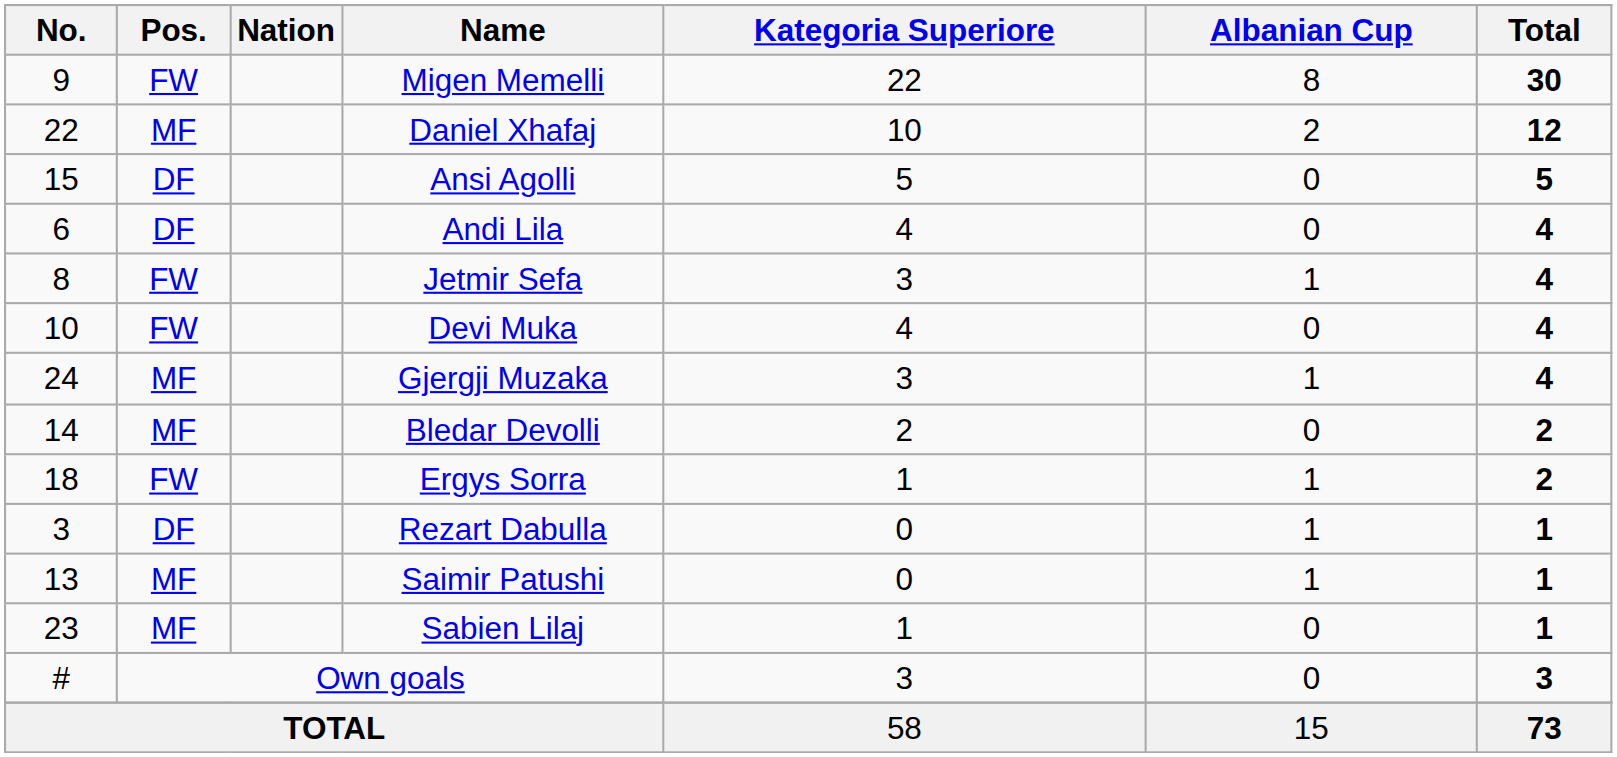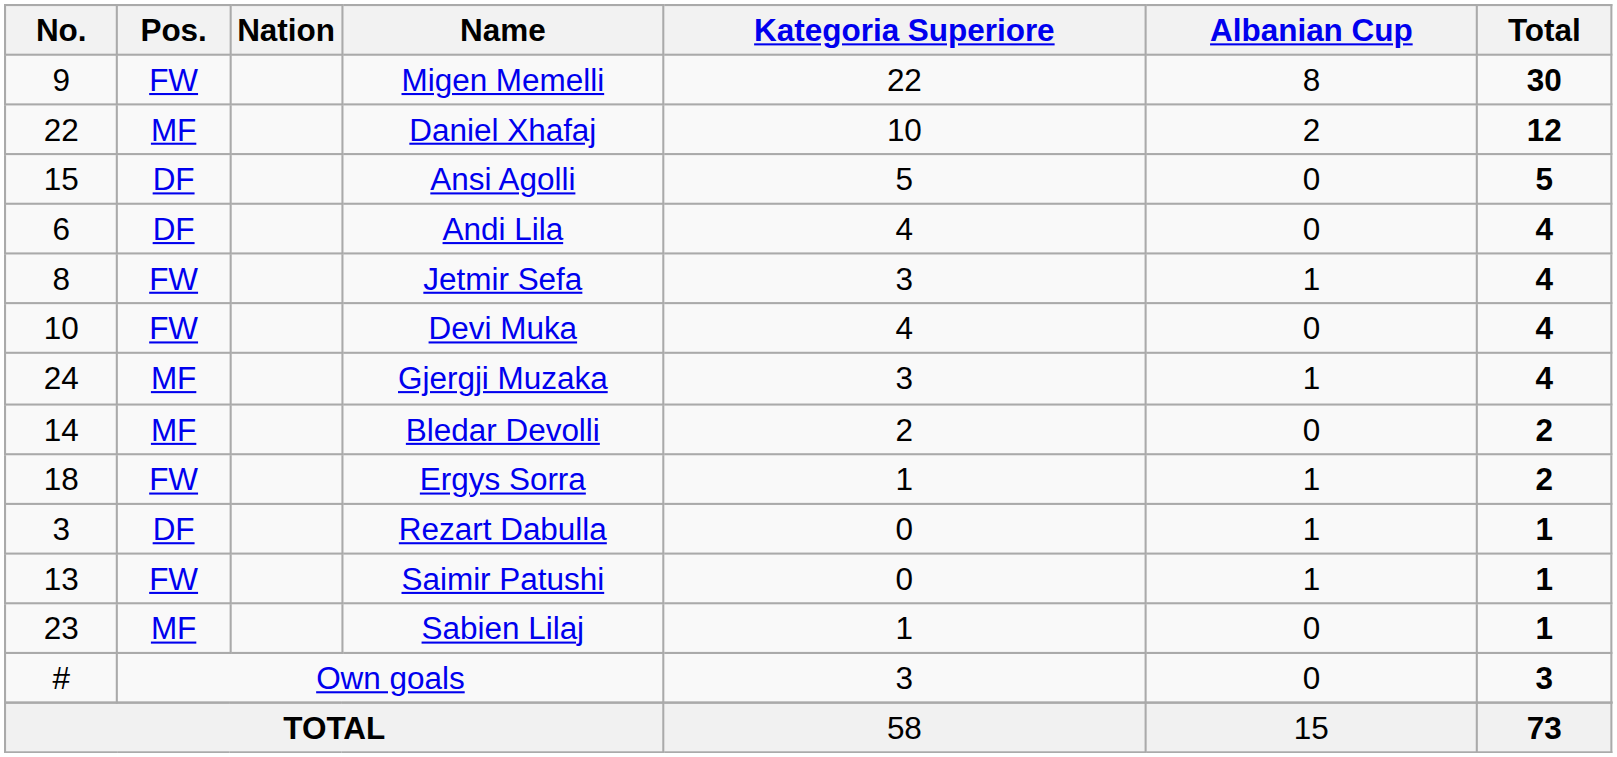 <table class="wikitable sortable" style="font-size: 95%; text-align: center;">
 <tr>
 <th width="7%"><strong>No.</strong></th>
 <th width="7%"><strong>Pos.</strong></th>
 <th width="7%"><strong>Nation</strong></th>
 <th width="20%"><strong>Name</strong></th>
 <th><a href='#'>Kategoria Superiore</a></th>
 <th><a href='#'>Albanian Cup</a></th>
 <th>Total</th>
 </tr>
 <tr>
 <td>9</td>
 <td><a href='#'>FW</a></td>
 <td></td>
 <td><a href='#'>Migen Memelli</a></td>
 <td>22 </td>
 <td>8 </td>
 <td><strong>30</strong> </td>
 </tr>
 <tr>
 <td>22</td>
 <td><a href='#'>MF</a></td>
 <td></td>
 <td><a href='#'>Daniel Xhafaj</a></td>
 <td>10 </td>
 <td>2 </td>
 <td><strong>12</strong> </td>
 </tr>
 <tr>
 <td>15</td>
 <td><a href='#'>DF</a></td>
 <td></td>
 <td><a href='#'>Ansi Agolli</a></td>
 <td>5 </td>
 <td>0 </td>
 <td><strong>5</strong> </td>
 </tr>
 <tr>
 <td>6</td>
 <td><a href='#'>DF</a></td>
 <td></td>
 <td><a href='#'>Andi Lila</a></td>
 <td>4  </td>
 <td>0 </td>
 <td><strong>4</strong> </td>
 </tr>
 <tr>
 <td>8</td>
 <td><a href='#'>FW</a></td>
 <td></td>
 <td><a href='#'>Jetmir Sefa</a></td>
 <td>3 </td>
 <td>1 </td>
 <td><strong>4</strong> </td>
 </tr>
 <tr>
 <td>10</td>
 <td><a href='#'>FW</a></td>
 <td></td>
 <td><a href='#'>Devi Muka</a></td>
 <td>4  </td>
 <td>0 </td>
 <td><strong>4</strong> </td>
 </tr>
 <tr>
 <td>24</td>
 <td><a href='#'>MF</a></td>
 <td></td>
 <td><a href='#'>Gjergji Muzaka</a></td>
 <td>3 </td>
 <td>1 </td>
 <td><strong>4</strong> </td>
 </tr>
 <tr>
 <td>14</td>
 <td><a href='#'>MF</a></td>
 <td></td>
 <td><a href='#'>Bledar Devolli</a></td>
 <td>2 </td>
 <td>0 </td>
 <td><strong>2</strong> </td>
 </tr>
 <tr>
 <td>18</td>
 <td><a href='#'>FW</a></td>
 <td></td>
 <td><a href='#'>Ergys Sorra</a></td>
 <td>1 </td>
 <td>1 </td>
 <td><strong>2</strong> </td>
 </tr>
 <tr>
 <td>3</td>
 <td><a href='#'>DF</a></td>
 <td></td>
 <td><a href='#'>Rezart Dabulla</a></td>
 <td>0 </td>
 <td>1 </td>
 <td><strong>1</strong> </td>
 </tr>
 <tr>
 <td>13</td>
-<td><a href='#'>MF</a></td>
+<td><a href='#'>FW</a></td>
 <td></td>
 <td><a href='#'>Saimir Patushi</a></td>
 <td>0 </td>
 <td>1 </td>
 <td><strong>1</strong> </td>
 </tr>
 <tr>
 <td>23</td>
 <td><a href='#'>MF</a></td>
 <td></td>
 <td><a href='#'>Sabien Lilaj</a></td>
 <td>1 </td>
 <td>0 </td>
 <td><strong>1</strong> </td>
 </tr>
 <tr>
 <td>#</td>
 <td colspan=3><a href='#'>Own goals</a></td>
 <td>3 </td>
 <td>0 </td>
 <td><strong>3</strong> </td>
 </tr>
 <tr>
 </tr>
 <tr bgcolor="F1F1F1" >
 <td colspan=4><strong>TOTAL</strong></td>
 <td>58 </td>
 <td>15 </td>
 <td><strong>73</strong> </td>
 </tr>
 </table>
